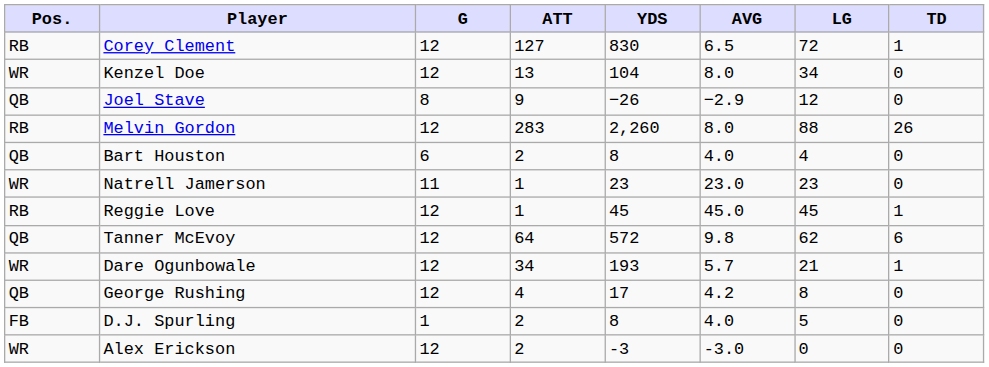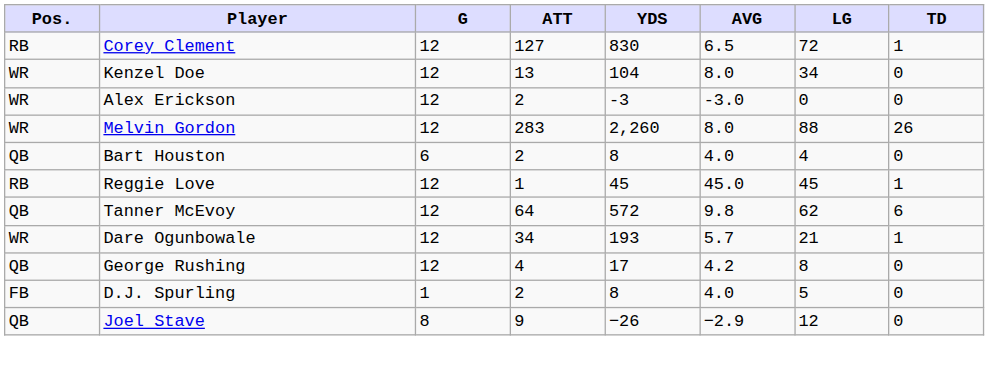 <table class="wikitable sortable">
 <tr>
 <th style="background:#ddf; width:6%;">Pos.</th>
 <th style="background:#ddf; width:20%;">Player</th>
 <th style="background:#ddf; width:6%;">G</th>
 <th style="background:#ddf; width:6%;">ATT</th>
 <th style="background:#ddf; width:6%;">YDS</th>
 <th style="background:#ddf; width:6%;">AVG</th>
 <th style="background:#ddf; width:6%;">LG</th>
 <th style="background:#ddf; width:6%;">TD</th>
 </tr>
 <tr>
 <td>RB</td>
 <td><a href='#'>Corey Clement</a></td>
 <td>12</td>
 <td>127</td>
 <td>830</td>
 <td>6.5</td>
 <td>72</td>
 <td>1</td>
 </tr>
 <tr>
 <td>WR</td>
 <td>Kenzel Doe</td>
 <td>12</td>
 <td>13</td>
 <td>104</td>
 <td>8.0</td>
 <td>34</td>
 <td>0</td>
 </tr>
 <tr>
-<td>QB</td>
-<td><a href='#'>Joel Stave</a></td>
-<td>8</td>
-<td>9</td>
-<td>−26</td>
-<td>−2.9</td>
+<td>WR</td>
+<td>Alex Erickson</td>
 <td>12</td>
+<td>2</td>
+<td>-3</td>
+<td>-3.0</td>
+<td>0</td>
 <td>0</td>
 </tr>
 <tr>
-<td>RB</td>
+<td>WR</td>
 <td><a href='#'>Melvin Gordon</a></td>
 <td>12</td>
 <td>283</td>
 <td>2,260</td>
 <td>8.0</td>
 <td>88</td>
 <td>26</td>
 </tr>
 <tr>
 <td>QB</td>
 <td>Bart Houston</td>
 <td>6</td>
 <td>2</td>
 <td>8</td>
 <td>4.0</td>
 <td>4</td>
-<td>0</td>
-</tr>
-<tr>
-<td>WR</td>
-<td>Natrell Jamerson</td>
-<td>11</td>
-<td>1</td>
-<td>23</td>
-<td>23.0</td>
-<td>23</td>
 <td>0</td>
 </tr>
 <tr>
 <td>RB</td>
 <td>Reggie Love</td>
 <td>12</td>
 <td>1</td>
 <td>45</td>
 <td>45.0</td>
 <td>45</td>
 <td>1</td>
 </tr>
 <tr>
 <td>QB</td>
 <td>Tanner McEvoy</td>
 <td>12</td>
 <td>64</td>
 <td>572</td>
 <td>9.8</td>
 <td>62</td>
 <td>6</td>
 </tr>
 <tr>
 <td>WR</td>
 <td>Dare Ogunbowale</td>
 <td>12</td>
 <td>34</td>
 <td>193</td>
 <td>5.7</td>
 <td>21</td>
 <td>1</td>
 </tr>
 <tr>
 <td>QB</td>
 <td>George Rushing</td>
 <td>12</td>
 <td>4</td>
 <td>17</td>
 <td>4.2</td>
 <td>8</td>
 <td>0</td>
 </tr>
 <tr>
 <td>FB</td>
 <td>D.J. Spurling</td>
 <td>1</td>
 <td>2</td>
 <td>8</td>
 <td>4.0</td>
 <td>5</td>
 <td>0</td>
 </tr>
 <tr>
-<td>WR</td>
-<td>Alex Erickson</td>
+<td>QB</td>
+<td><a href='#'>Joel Stave</a></td>
+<td>8</td>
+<td>9</td>
+<td>−26</td>
+<td>−2.9</td>
 <td>12</td>
-<td>2</td>
-<td>-3</td>
-<td>-3.0</td>
-<td>0</td>
 <td>0</td>
 </tr>
 </table>
